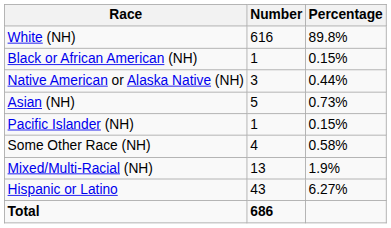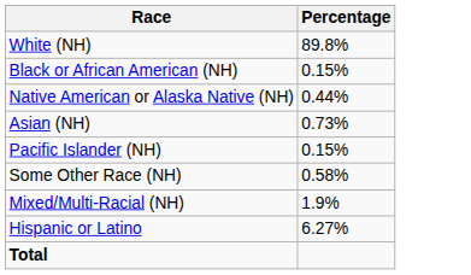 <table class="wikitable">
 <tr>
 <th>Race</th>
-<th>Number</th>
 <th>Percentage</th>
 </tr>
 <tr>
 <td><a href='#'>White</a> (NH)</td>
-<td>616</td>
 <td>89.8%</td>
 </tr>
 <tr>
 <td><a href='#'>Black or African American</a> (NH)</td>
-<td>1</td>
 <td>0.15%</td>
 </tr>
 <tr>
 <td><a href='#'>Native American</a> or <a href='#'>Alaska Native</a> (NH)</td>
-<td>3</td>
 <td>0.44%</td>
 </tr>
 <tr>
 <td><a href='#'>Asian</a> (NH)</td>
-<td>5</td>
 <td>0.73%</td>
 </tr>
 <tr>
 <td><a href='#'>Pacific Islander</a> (NH)</td>
-<td>1</td>
 <td>0.15%</td>
 </tr>
 <tr>
 <td>Some Other Race (NH)</td>
-<td>4</td>
 <td>0.58%</td>
 </tr>
 <tr>
 <td><a href='#'>Mixed/Multi-Racial</a> (NH)</td>
-<td>13</td>
 <td>1.9%</td>
 </tr>
 <tr>
 <td><a href='#'>Hispanic or Latino</a></td>
-<td>43</td>
 <td>6.27%</td>
 </tr>
 <tr>
 <td><strong>Total</strong></td>
-<td><strong>686</strong></td>
 <td></td>
 </tr>
 </table>
